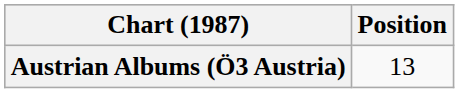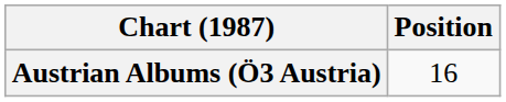 <table class="wikitable plainrowheaders" style="text-align:center">
 <tr>
 <th>Chart (1987)</th>
 <th>Position</th>
 </tr>
 <tr>
 <th scope="row">Austrian Albums (Ö3 Austria)</th>
-<td>13</td>
+<td>16</td>
 </tr>
 </table>
